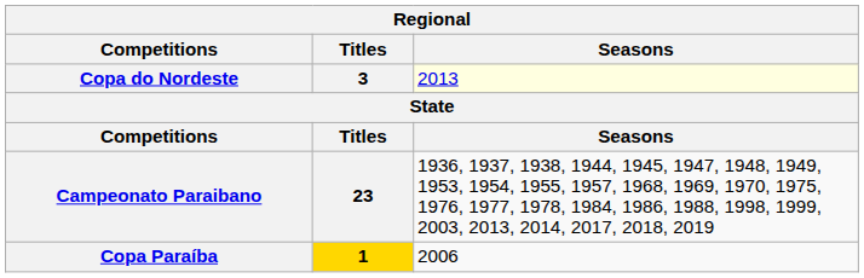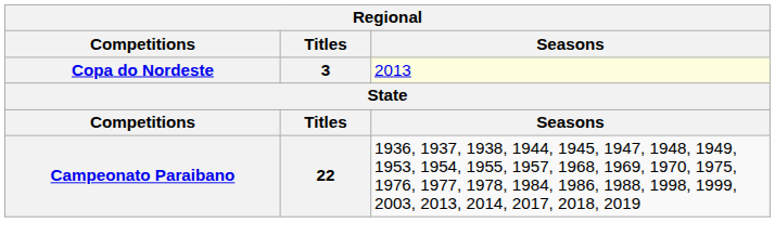 <table class="wikitable">
 <tr>
 <th colspan="3">Regional</th>
 </tr>
 <tr>
 <th style="width:260px">Competitions</th>
 <th style="width:80px">Titles</th>
 <th style="width:380px">Seasons</th>
 </tr>
 <tr>
 <th style="text-align:center"><a href='#'>Copa do Nordeste</a></th>
 <th style="text-align:center"><strong>3</strong></th>
 <td align="left" style="background: lightyellow;"><a href='#'>2013</a></td>
 </tr>
 <tr>
 <th colspan="3">State</th>
 </tr>
 <tr>
 <th>Competitions</th>
 <th>Titles</th>
 <th>Seasons</th>
 </tr>
 <tr>
 <th style="text-align:center"><a href='#'>Campeonato Paraibano</a></th>
-<th style="text-align:center"><strong>23</strong></th>
+<th style="text-align:center"><strong>22</strong></th>
 <td align="left">1936, 1937, 1938, 1944, 1945, 1947, 1948, 1949, 1953, 1954, 1955, 1957, 1968, 1969, 1970, 1975, 1976, 1977, 1978, 1984, 1986, 1988, 1998, 1999, 2003, 2013, 2014, 2017, 2018, 2019</td>
 </tr>
-<tr>
-<th style="text-align:center"><a href='#'>Copa Paraíba</a></th>
-<td bgcolor="gold" style="text-align:center"><strong>1</strong></td>
-<td align="left">2006</td>
-</tr>
 </table>
